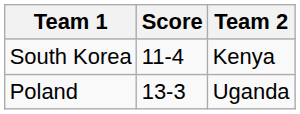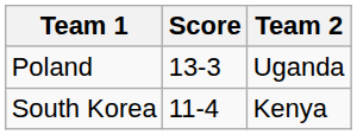 <table class="wikitable">
 <tr>
 <th>Team 1</th>
 <th>Score</th>
 <th>Team 2</th>
 </tr>
 <tr>
+<td>Poland </td>
+<td>13-3</td>
+<td>Uganda </td>
+</tr>
+<tr>
 <td>South Korea </td>
 <td>11-4</td>
 <td>Kenya </td>
 </tr>
-<tr>
-<td>Poland </td>
-<td>13-3</td>
-<td>Uganda </td>
-</tr>
 </table>
